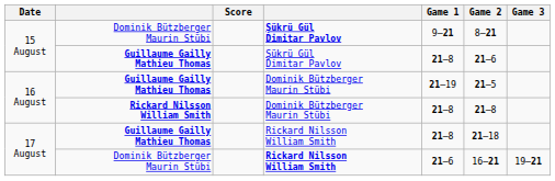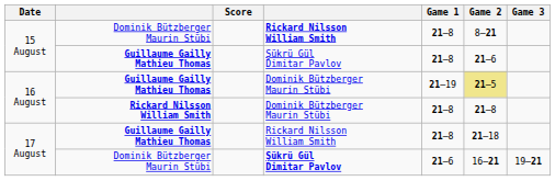 <table class="wikitable" style="text-align: center; font-size:90% ">
 <tr>
 <th width="60">Date</th>
 <th align="right" width="200"></th>
 <th width="60">Score</th>
 <th align="left" width="200"></th>
 <th width="50">Game 1</th>
 <th width="50">Game 2</th>
 <th width="50">Game 3</th>
 </tr>
 <tr>
 <td rowspan="2">15 August</td>
 <td align="right"><a href='#'>Dominik Bützberger</a> <br><a href='#'>Maurin Stübi</a> </td>
 <td align="center"></td>
-<td align="left"><strong> <a href='#'>Şükrü Gül</a><br> <a href='#'>Dimitar Pavlov</a></strong></td>
-<td>9–<strong>21</strong></td>
+<td align="left"><strong> <a href='#'>Rickard Nilsson</a><br> <a href='#'>William Smith</a></strong></td>
+<td><strong>21</strong>–8</td>
 <td>8–<strong>21</strong></td>
 <td></td>
 </tr>
 <tr>
 <td align="right"><strong><a href='#'>Guillaume Gailly</a> <br><a href='#'>Mathieu Thomas</a> </strong></td>
 <td align="center"></td>
 <td align="left"> <a href='#'>Şükrü Gül</a><br> <a href='#'>Dimitar Pavlov</a></td>
 <td><strong>21</strong>–8</td>
 <td><strong>21</strong>–6</td>
 <td></td>
 </tr>
 <tr>
 <td rowspan="2">16 August</td>
 <td align="right"><strong><a href='#'>Guillaume Gailly</a> <br><a href='#'>Mathieu Thomas</a> </strong></td>
 <td align="center"></td>
 <td align="left"> <a href='#'>Dominik Bützberger</a><br> <a href='#'>Maurin Stübi</a></td>
 <td><strong>21</strong>–19</td>
-<td><strong>21</strong>–5</td>
+<td style="background: khaki;"><strong>21</strong>–5</td>
 <td></td>
 </tr>
 <tr>
 <td align="right"><strong><a href='#'>Rickard Nilsson</a> <br><a href='#'>William Smith</a> </strong></td>
 <td align="center"></td>
 <td align="left"> <a href='#'>Dominik Bützberger</a><br> <a href='#'>Maurin Stübi</a></td>
 <td><strong>21</strong>–8</td>
 <td><strong>21</strong>–8</td>
 <td></td>
 </tr>
 <tr>
 <td rowspan="2">17 August</td>
 <td align="right"><strong><a href='#'>Guillaume Gailly</a> <br><a href='#'>Mathieu Thomas</a> </strong></td>
 <td align="center"></td>
 <td align="left"> <a href='#'>Rickard Nilsson</a><br> <a href='#'>William Smith</a></td>
 <td><strong>21</strong>–8</td>
 <td><strong>21</strong>–18</td>
 <td></td>
 </tr>
 <tr>
 <td align="right"><a href='#'>Dominik Bützberger</a> <br><a href='#'>Maurin Stübi</a> </td>
 <td align="center"></td>
-<td align="left"><strong> <a href='#'>Rickard Nilsson</a><br> <a href='#'>William Smith</a></strong></td>
+<td align="left"><strong> <a href='#'>Şükrü Gül</a><br> <a href='#'>Dimitar Pavlov</a></strong></td>
 <td><strong>21</strong>–6</td>
 <td>16–<strong>21</strong></td>
 <td>19–<strong>21</strong></td>
 </tr>
 </table>
